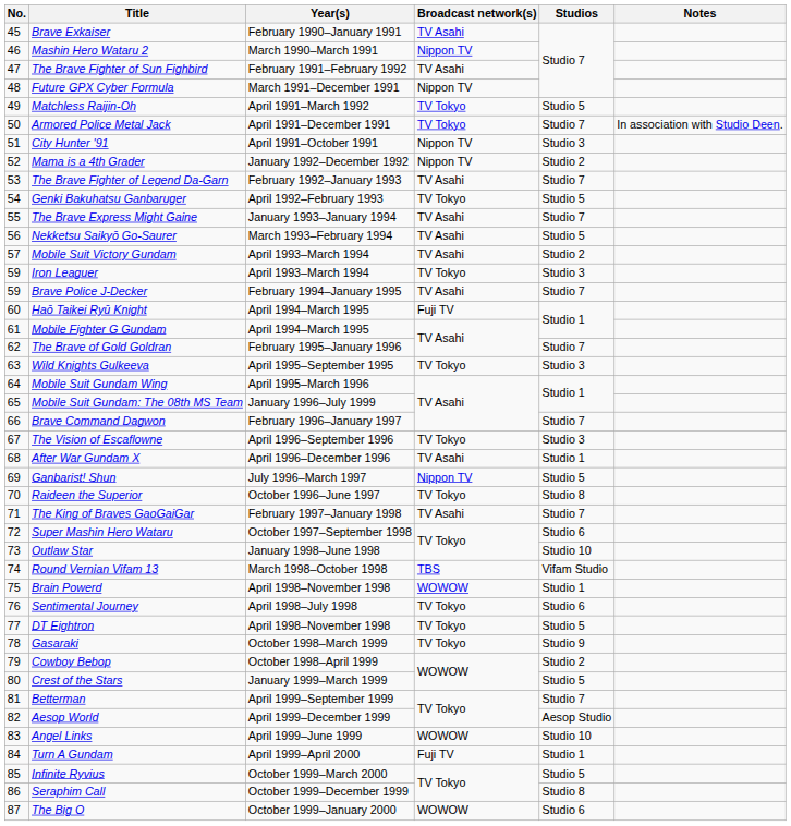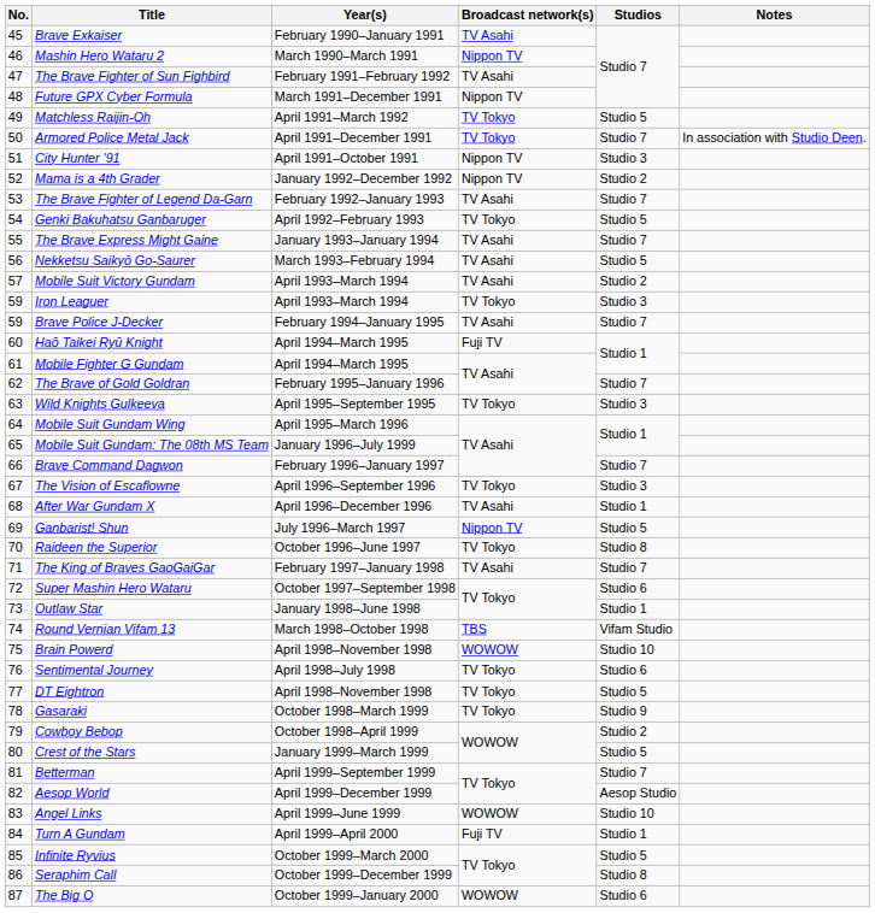 <table class="wikitable sortable">
 <tr>
 <th>No.</th>
 <th>Title</th>
 <th>Year(s)</th>
 <th>Broadcast network(s)</th>
 <th>Studios</th>
 <th>Notes</th>
 </tr>
 <tr>
 <td>45</td>
 <td><em><a href='#'>Brave Exkaiser</a></em></td>
 <td>February 1990–January 1991</td>
 <td><a href='#'>TV Asahi</a></td>
 <td rowspan="4">Studio 7</td>
 <td></td>
 </tr>
 <tr>
 <td>46</td>
 <td><em><a href='#'>Mashin Hero Wataru 2</a></em></td>
 <td>March 1990–March 1991</td>
 <td><a href='#'>Nippon TV</a></td>
 <td></td>
 </tr>
 <tr>
 <td>47</td>
 <td><em><a href='#'>The Brave Fighter of Sun Fighbird</a></em></td>
 <td>February 1991–February 1992</td>
 <td>TV Asahi</td>
 <td></td>
 </tr>
 <tr>
 <td>48</td>
 <td><em><a href='#'>Future GPX Cyber Formula</a></em></td>
 <td>March 1991–December 1991</td>
 <td>Nippon TV</td>
 <td></td>
 </tr>
 <tr>
 <td>49</td>
 <td><em><a href='#'>Matchless Raijin-Oh</a></em></td>
 <td>April 1991–March 1992</td>
 <td><a href='#'>TV Tokyo</a></td>
 <td>Studio 5</td>
 <td></td>
 </tr>
 <tr>
 <td>50</td>
 <td><em><a href='#'>Armored Police Metal Jack</a></em></td>
 <td>April 1991–December 1991</td>
 <td><a href='#'>TV Tokyo</a></td>
 <td>Studio 7</td>
 <td>In association with <a href='#'>Studio Deen</a>.</td>
 </tr>
 <tr>
 <td>51</td>
 <td><em><a href='#'>City Hunter '91</a></em></td>
 <td>April 1991–October 1991</td>
 <td>Nippon TV</td>
 <td>Studio 3</td>
 <td></td>
 </tr>
 <tr>
 <td>52</td>
 <td><em><a href='#'>Mama is a 4th Grader</a></em></td>
 <td>January 1992–December 1992</td>
 <td>Nippon TV</td>
 <td>Studio 2</td>
 <td></td>
 </tr>
 <tr>
 <td>53</td>
 <td><em><a href='#'>The Brave Fighter of Legend Da-Garn</a></em></td>
 <td>February 1992–January 1993</td>
 <td>TV Asahi</td>
 <td>Studio 7</td>
 <td></td>
 </tr>
 <tr>
 <td>54</td>
 <td><em><a href='#'>Genki Bakuhatsu Ganbaruger</a></em></td>
 <td>April 1992–February 1993</td>
 <td>TV Tokyo</td>
 <td>Studio 5</td>
 <td></td>
 </tr>
 <tr>
 <td>55</td>
 <td><em><a href='#'>The Brave Express Might Gaine</a></em></td>
 <td>January 1993–January 1994</td>
 <td>TV Asahi</td>
 <td>Studio 7</td>
 <td></td>
 </tr>
 <tr>
 <td>56</td>
 <td><em><a href='#'>Nekketsu Saikyō Go-Saurer</a></em></td>
 <td>March 1993–February 1994</td>
 <td>TV Asahi</td>
 <td>Studio 5</td>
 <td></td>
 </tr>
 <tr>
 <td>57</td>
 <td><em><a href='#'>Mobile Suit Victory Gundam</a></em></td>
 <td>April 1993–March 1994</td>
 <td>TV Asahi</td>
 <td>Studio 2</td>
 <td></td>
 </tr>
 <tr>
 <td>59</td>
 <td><em><a href='#'>Iron Leaguer</a></em></td>
 <td>April 1993–March 1994</td>
 <td>TV Tokyo</td>
 <td>Studio 3</td>
 <td></td>
 </tr>
 <tr>
 <td>59</td>
 <td><em><a href='#'>Brave Police J-Decker</a></em></td>
 <td>February 1994–January 1995</td>
 <td>TV Asahi</td>
 <td>Studio 7</td>
 <td></td>
 </tr>
 <tr>
 <td>60</td>
 <td><em><a href='#'>Haō Taikei Ryū Knight</a></em></td>
 <td>April 1994–March 1995</td>
 <td>Fuji TV</td>
 <td rowspan="2">Studio 1</td>
 <td></td>
 </tr>
 <tr>
 <td>61</td>
 <td><em><a href='#'>Mobile Fighter G Gundam</a></em></td>
 <td>April 1994–March 1995</td>
 <td rowspan="2">TV Asahi</td>
 <td></td>
 </tr>
 <tr>
 <td>62</td>
 <td><em><a href='#'>The Brave of Gold Goldran</a></em></td>
 <td>February 1995–January 1996</td>
 <td>Studio 7</td>
 <td></td>
 </tr>
 <tr>
 <td>63</td>
 <td><em><a href='#'>Wild Knights Gulkeeva</a></em></td>
 <td>April 1995–September 1995</td>
 <td>TV Tokyo</td>
 <td>Studio 3</td>
 <td></td>
 </tr>
 <tr>
 <td>64</td>
 <td><em><a href='#'>Mobile Suit Gundam Wing</a></em></td>
 <td>April 1995–March 1996</td>
 <td rowspan="3">TV Asahi</td>
 <td rowspan="2">Studio 1</td>
 <td></td>
 </tr>
 <tr>
 <td>65</td>
 <td><em><a href='#'>Mobile Suit Gundam: The 08th MS Team</a></em></td>
 <td>January 1996–July 1999</td>
 <td></td>
 </tr>
 <tr>
 <td>66</td>
 <td><em><a href='#'>Brave Command Dagwon</a></em></td>
 <td>February 1996–January 1997</td>
 <td>Studio 7</td>
 <td></td>
 </tr>
 <tr>
 <td>67</td>
 <td><em><a href='#'>The Vision of Escaflowne</a></em></td>
 <td>April 1996–September 1996</td>
 <td>TV Tokyo</td>
 <td>Studio 3</td>
 <td></td>
 </tr>
 <tr>
 <td>68</td>
 <td><em><a href='#'>After War Gundam X</a></em></td>
 <td>April 1996–December 1996</td>
 <td>TV Asahi</td>
 <td>Studio 1</td>
 <td></td>
 </tr>
 <tr>
 <td>69</td>
 <td><em><a href='#'>Ganbarist! Shun</a></em></td>
 <td>July 1996–March 1997</td>
 <td><a href='#'>Nippon TV</a></td>
 <td>Studio 5</td>
 <td></td>
 </tr>
 <tr>
 <td>70</td>
 <td><em><a href='#'>Raideen the Superior</a></em></td>
 <td>October 1996–June 1997</td>
 <td>TV Tokyo</td>
 <td>Studio 8</td>
 <td></td>
 </tr>
 <tr>
 <td>71</td>
 <td><em><a href='#'>The King of Braves GaoGaiGar</a></em></td>
 <td>February 1997–January 1998</td>
 <td>TV Asahi</td>
 <td>Studio 7</td>
 <td></td>
 </tr>
 <tr>
 <td>72</td>
 <td><em><a href='#'>Super Mashin Hero Wataru</a></em></td>
 <td>October 1997–September 1998</td>
 <td rowspan="2">TV Tokyo</td>
 <td>Studio 6</td>
 <td></td>
 </tr>
 <tr>
 <td>73</td>
 <td><em><a href='#'>Outlaw Star</a></em></td>
 <td>January 1998–June 1998</td>
-<td>Studio 10</td>
+<td>Studio 1</td>
 <td></td>
 </tr>
 <tr>
 <td>74</td>
 <td><em><a href='#'>Round Vernian Vifam 13</a></em></td>
 <td>March 1998–October 1998</td>
 <td><a href='#'>TBS</a></td>
 <td>Vifam Studio</td>
 <td></td>
 </tr>
 <tr>
 <td>75</td>
 <td><em><a href='#'>Brain Powerd</a></em></td>
 <td>April 1998–November 1998</td>
 <td><a href='#'>WOWOW</a></td>
-<td>Studio 1</td>
+<td>Studio 10</td>
 <td></td>
 </tr>
 <tr>
 <td>76</td>
 <td><em><a href='#'>Sentimental Journey</a></em></td>
 <td>April 1998–July 1998</td>
 <td>TV Tokyo</td>
 <td>Studio 6</td>
 <td></td>
 </tr>
 <tr>
 <td>77</td>
 <td><em><a href='#'>DT Eightron</a></em></td>
 <td>April 1998–November 1998</td>
 <td>TV Tokyo</td>
 <td>Studio 5</td>
 <td></td>
 </tr>
 <tr>
 <td>78</td>
 <td><em><a href='#'>Gasaraki</a></em></td>
 <td>October 1998–March 1999</td>
 <td>TV Tokyo</td>
 <td>Studio 9</td>
 <td></td>
 </tr>
 <tr>
 <td>79</td>
 <td><em><a href='#'>Cowboy Bebop</a></em></td>
 <td>October 1998–April 1999</td>
 <td rowspan="2">WOWOW</td>
 <td>Studio 2</td>
 <td></td>
 </tr>
 <tr>
 <td>80</td>
 <td><em><a href='#'>Crest of the Stars</a></em></td>
 <td>January 1999–March 1999</td>
 <td>Studio 5</td>
 <td></td>
 </tr>
 <tr>
 <td>81</td>
 <td><em><a href='#'>Betterman</a></em></td>
 <td>April 1999–September 1999</td>
 <td rowspan="2">TV Tokyo</td>
 <td>Studio 7</td>
 <td></td>
 </tr>
 <tr>
 <td>82</td>
 <td><em><a href='#'>Aesop World</a></em></td>
 <td>April 1999–December 1999</td>
 <td>Aesop Studio</td>
 <td></td>
 </tr>
 <tr>
 <td>83</td>
 <td><em><a href='#'>Angel Links</a></em></td>
 <td>April 1999–June 1999</td>
 <td>WOWOW</td>
 <td>Studio 10</td>
 <td></td>
 </tr>
 <tr>
 <td>84</td>
 <td><em><a href='#'>Turn A Gundam</a></em></td>
 <td>April 1999–April 2000</td>
 <td>Fuji TV</td>
 <td>Studio 1</td>
 <td></td>
 </tr>
 <tr>
 <td>85</td>
 <td><em><a href='#'>Infinite Ryvius</a></em></td>
 <td>October 1999–March 2000</td>
 <td rowspan="2">TV Tokyo</td>
 <td>Studio 5</td>
 <td></td>
 </tr>
 <tr>
 <td>86</td>
 <td><em><a href='#'>Seraphim Call</a></em></td>
 <td>October 1999–December 1999</td>
 <td>Studio 8</td>
 <td></td>
 </tr>
 <tr>
 <td>87</td>
 <td><em><a href='#'>The Big O</a></em></td>
 <td>October 1999–January 2000</td>
 <td>WOWOW</td>
 <td>Studio 6</td>
 <td></td>
 </tr>
 </table>
